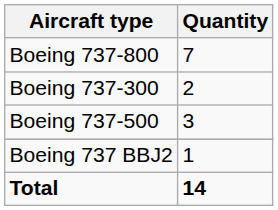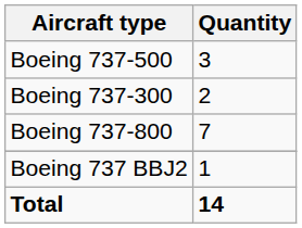 <table class="wikitable">
 <tr>
 <th>Aircraft type</th>
 <th>Quantity</th>
 </tr>
 <tr>
-<td>Boeing 737-800</td>
-<td>7</td>
+<td>Boeing 737-500</td>
+<td>3</td>
 </tr>
 <tr>
 <td>Boeing 737-300</td>
 <td>2</td>
 </tr>
 <tr>
-<td>Boeing 737-500</td>
-<td>3</td>
+<td>Boeing 737-800</td>
+<td>7</td>
 </tr>
 <tr>
 </tr>
 <tr>
 <td>Boeing 737 BBJ2</td>
 <td>1</td>
 </tr>
 <tr>
 <td><strong>Total</strong></td>
 <td><strong>14</strong></td>
 </tr>
 </table>
